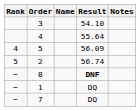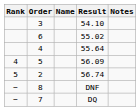 <table class="wikitable sortable" style="text-align:center">
 <tr>
 <th>Rank</th>
 <th>Order</th>
 <th>Name</th>
 <th>Result</th>
 <th>Notes</th>
 </tr>
 <tr>
 <td></td>
 <td>3</td>
 <td align="left"></td>
 <td>54.10</td>
+<td></td>
+</tr>
+<tr>
+<td></td>
+<td>6</td>
+<td align="left"></td>
+<td>55.02</td>
 <td></td>
 </tr>
 <tr>
 <td></td>
 <td>4</td>
 <td align="left"></td>
 <td>55.64</td>
 <td></td>
 </tr>
 <tr>
 <td>4</td>
 <td>5</td>
 <td align="left"></td>
 <td>56.09</td>
 <td></td>
 </tr>
 <tr>
 <td>5</td>
 <td>2</td>
 <td align="left"></td>
 <td>56.74</td>
 <td></td>
 </tr>
 <tr>
 <td>−</td>
 <td>8</td>
 <td align="left"></td>
-<td><strong>DNF</strong></td>
-<td></td>
-</tr>
-<tr>
-<td>−</td>
-<td>1</td>
-<td align="left"></td>
-<td>DQ</td>
+<td>DNF</td>
 <td></td>
 </tr>
 <tr>
 <td>−</td>
 <td>7</td>
 <td align="left"></td>
 <td>DQ</td>
 <td></td>
 </tr>
 </table>
